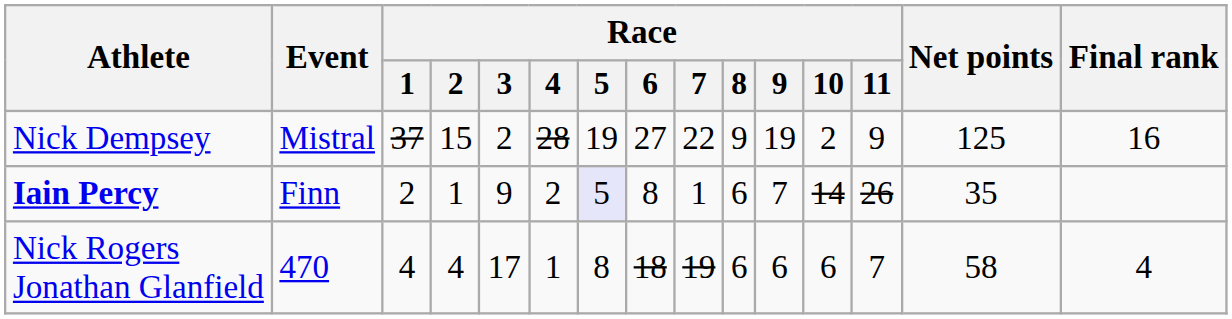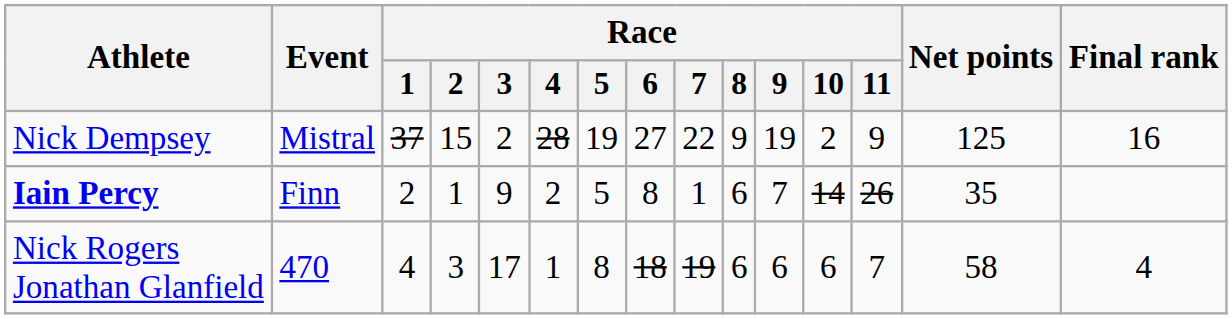 <table class="wikitable" style="font-size:90%">
 <tr>
 <th rowspan="2">Athlete</th>
 <th rowspan="2">Event</th>
 <th colspan=11>Race</th>
 <th rowspan=2>Net points</th>
 <th rowspan=2>Final rank</th>
 </tr>
 <tr style="font-size:95%">
 <th>1</th>
 <th>2</th>
 <th>3</th>
 <th>4</th>
 <th>5</th>
 <th>6</th>
 <th>7</th>
 <th>8</th>
 <th>9</th>
 <th>10</th>
 <th>11</th>
 </tr>
 <tr align=center>
 <td align=left><a href='#'>Nick Dempsey</a></td>
 <td align=left><a href='#'>Mistral</a></td>
 <td><s>37</s><br><small></small></td>
 <td>15</td>
 <td>2</td>
 <td><s>28</s></td>
 <td>19</td>
 <td>27</td>
 <td>22</td>
 <td>9</td>
 <td>19</td>
 <td>2</td>
 <td>9</td>
 <td>125</td>
 <td>16</td>
 </tr>
 <tr align=center>
 <td align=left><strong><a href='#'>Iain Percy</a></strong></td>
 <td align=left><a href='#'>Finn</a></td>
 <td>2</td>
 <td>1</td>
 <td>9</td>
 <td>2</td>
-<td style="background: lavender;">5</td>
+<td>5</td>
 <td>8</td>
 <td>1</td>
 <td>6</td>
 <td>7</td>
 <td><s>14</s></td>
 <td><s>26</s><br><small></small></td>
 <td>35</td>
 <td></td>
 </tr>
 <tr align=center>
 <td align=left><a href='#'>Nick Rogers</a><br><a href='#'>Jonathan Glanfield</a></td>
 <td align=left><a href='#'>470</a></td>
 <td>4</td>
-<td>4</td>
+<td>3</td>
 <td>17</td>
 <td>1</td>
 <td>8</td>
 <td><s>18</s></td>
 <td><s>19</s></td>
 <td>6</td>
 <td>6</td>
 <td>6</td>
 <td>7</td>
 <td>58</td>
 <td>4</td>
 </tr>
 </table>
